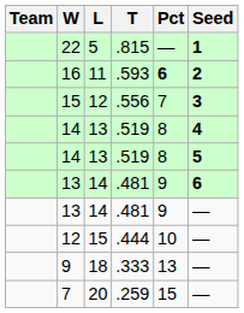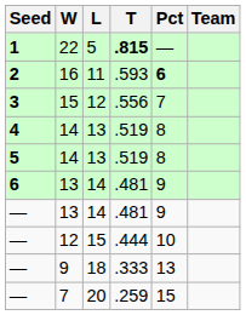 <table class=wikitable>
 <tr>
-<th>Team</th>
+<th>Seed</th>
 <th>W</th>
 <th>L</th>
 <th>T</th>
 <th>Pct</th>
-<th>Seed</th>
+<th>Team</th>
 </tr>
 <tr bgcolor="#ccffcc">
-<td></td>
+<td><strong>1</strong></td>
 <td>22</td>
 <td>5</td>
-<td>.815</td>
+<td><strong>.815</strong></td>
 <td>—</td>
-<td><strong>1</strong></td>
+<td></td>
 </tr>
 <tr bgcolor="#ccffcc">
-<td></td>
+<td><strong>2</strong></td>
 <td>16</td>
 <td>11</td>
 <td>.593</td>
 <td><strong>6</strong></td>
-<td><strong>2</strong></td>
+<td></td>
 </tr>
 <tr bgcolor="#ccffcc">
-<td></td>
+<td><strong>3</strong></td>
 <td>15</td>
 <td>12</td>
 <td>.556</td>
 <td>7</td>
-<td><strong>3</strong></td>
+<td></td>
 </tr>
 <tr bgcolor="#ccffcc">
-<td></td>
+<td><strong>4</strong></td>
 <td>14</td>
 <td>13</td>
 <td>.519</td>
 <td>8</td>
-<td><strong>4</strong></td>
+<td></td>
 </tr>
 <tr bgcolor="#ccffcc">
-<td></td>
+<td><strong>5</strong></td>
 <td>14</td>
 <td>13</td>
 <td>.519</td>
 <td>8</td>
-<td><strong>5</strong></td>
+<td></td>
 </tr>
 <tr bgcolor="#ccffcc">
-<td></td>
+<td><strong>6</strong></td>
 <td>13</td>
 <td>14</td>
 <td>.481</td>
 <td>9</td>
-<td><strong>6</strong></td>
+<td></td>
 </tr>
 <tr>
-<td></td>
+<td>—</td>
 <td>13</td>
 <td>14</td>
 <td>.481</td>
 <td>9</td>
-<td>—</td>
+<td></td>
 </tr>
 <tr>
-<td></td>
+<td>—</td>
 <td>12</td>
 <td>15</td>
 <td>.444</td>
 <td>10</td>
-<td>—</td>
+<td></td>
 </tr>
 <tr>
-<td></td>
+<td>—</td>
 <td>9</td>
 <td>18</td>
 <td>.333</td>
 <td>13</td>
-<td>—</td>
+<td></td>
 </tr>
 <tr>
-<td></td>
+<td>—</td>
 <td>7</td>
 <td>20</td>
 <td>.259</td>
 <td>15</td>
-<td>—</td>
+<td></td>
 </tr>
 </table>
